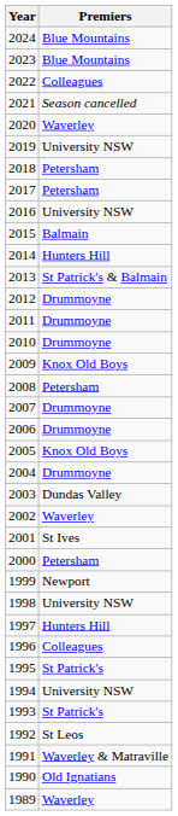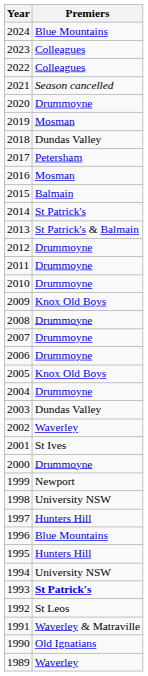 <table class="wikitable">
 <tr>
 <th>Year</th>
 <th>Premiers</th>
 </tr>
 <tr>
 <td>2024</td>
 <td><a href='#'>Blue Mountains</a></td>
 </tr>
 <tr>
 <td>2023</td>
-<td><a href='#'>Blue Mountains</a></td>
+<td><a href='#'>Colleagues</a></td>
 </tr>
 <tr>
 <td>2022</td>
 <td><a href='#'>Colleagues</a></td>
 </tr>
 <tr>
 <td>2021</td>
 <td><em>Season cancelled</em></td>
 </tr>
 <tr>
 <td>2020</td>
-<td><a href='#'>Waverley</a></td>
+<td><a href='#'>Drummoyne</a></td>
 </tr>
 <tr>
 <td>2019</td>
-<td>University NSW</td>
+<td><a href='#'>Mosman</a></td>
 </tr>
 <tr>
 <td>2018</td>
-<td><a href='#'>Petersham</a></td>
+<td>Dundas Valley</td>
 </tr>
 <tr>
 <td>2017</td>
 <td><a href='#'>Petersham</a></td>
 </tr>
 <tr>
 <td>2016</td>
-<td>University NSW</td>
+<td><a href='#'>Mosman</a></td>
 </tr>
 <tr>
 <td>2015</td>
 <td><a href='#'>Balmain</a></td>
 </tr>
 <tr>
 <td>2014</td>
-<td><a href='#'>Hunters Hill</a></td>
+<td><a href='#'>St Patrick's</a></td>
 </tr>
 <tr>
 <td>2013</td>
 <td><a href='#'>St Patrick's</a> & <a href='#'>Balmain</a></td>
 </tr>
 <tr>
 <td>2012</td>
 <td><a href='#'>Drummoyne</a></td>
 </tr>
 <tr>
 <td>2011</td>
 <td><a href='#'>Drummoyne</a></td>
 </tr>
 <tr>
 <td>2010</td>
 <td><a href='#'>Drummoyne</a></td>
 </tr>
 <tr>
 <td>2009</td>
 <td><a href='#'>Knox Old Boys</a></td>
 </tr>
 <tr>
 <td>2008</td>
-<td><a href='#'>Petersham</a></td>
+<td><a href='#'>Drummoyne</a></td>
 </tr>
 <tr>
 <td>2007</td>
 <td><a href='#'>Drummoyne</a></td>
 </tr>
 <tr>
 <td>2006</td>
 <td><a href='#'>Drummoyne</a></td>
 </tr>
 <tr>
 <td>2005</td>
 <td><a href='#'>Knox Old Boys</a></td>
 </tr>
 <tr>
 <td>2004</td>
 <td><a href='#'>Drummoyne</a></td>
 </tr>
 <tr>
 <td>2003</td>
 <td>Dundas Valley</td>
 </tr>
 <tr>
 <td>2002</td>
 <td><a href='#'>Waverley</a></td>
 </tr>
 <tr>
 <td>2001</td>
 <td>St Ives</td>
 </tr>
 <tr>
 <td>2000</td>
-<td><a href='#'>Petersham</a></td>
+<td><a href='#'>Drummoyne</a></td>
 </tr>
 <tr>
 <td>1999</td>
 <td>Newport</td>
 </tr>
 <tr>
 <td>1998</td>
 <td>University NSW</td>
 </tr>
 <tr>
 <td>1997</td>
 <td><a href='#'>Hunters Hill</a></td>
 </tr>
 <tr>
 <td>1996</td>
-<td><a href='#'>Colleagues</a></td>
+<td><a href='#'>Blue Mountains</a></td>
 </tr>
 <tr>
 <td>1995</td>
-<td><a href='#'>St Patrick's</a></td>
+<td><a href='#'>Hunters Hill</a></td>
 </tr>
 <tr>
 <td>1994</td>
 <td>University NSW</td>
 </tr>
 <tr>
 <td>1993</td>
-<td><a href='#'>St Patrick's</a></td>
+<td><strong><a href='#'>St Patrick's</a></strong></td>
 </tr>
 <tr>
 <td>1992</td>
 <td>St Leos</td>
 </tr>
 <tr>
 <td>1991</td>
 <td><a href='#'>Waverley</a> & Matraville</td>
 </tr>
 <tr>
 <td>1990</td>
 <td><a href='#'>Old Ignatians</a></td>
 </tr>
 <tr>
 <td>1989</td>
 <td><a href='#'>Waverley</a></td>
 </tr>
 </table>
